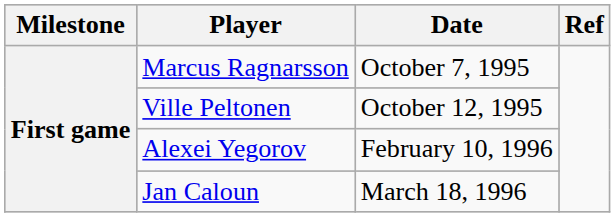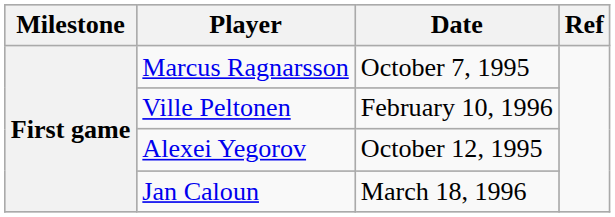 <table class="wikitable">
 <tr>
 <th scope="col">Milestone</th>
 <th scope="col">Player</th>
 <th scope="col">Date</th>
 <th scope="col">Ref</th>
 </tr>
 <tr>
 <th rowspan=4>First game</th>
 <td><a href='#'>Marcus Ragnarsson</a></td>
 <td>October 7, 1995</td>
 <td rowspan=4></td>
 </tr>
 <tr>
 <td><a href='#'>Ville Peltonen</a></td>
-<td>October 12, 1995</td>
+<td>February 10, 1996</td>
 </tr>
 <tr>
 <td><a href='#'>Alexei Yegorov</a></td>
-<td>February 10, 1996</td>
+<td>October 12, 1995</td>
 </tr>
 <tr>
 <td><a href='#'>Jan Caloun</a></td>
 <td>March 18, 1996</td>
 </tr>
 </table>
